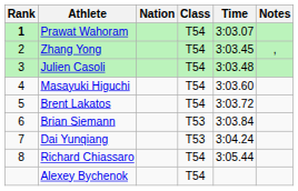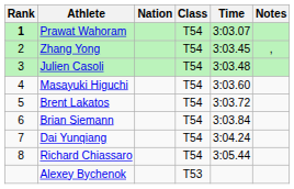 <table class="wikitable sortable" style="text-align:center">
 <tr>
 <th>Rank</th>
 <th>Athlete</th>
 <th>Nation</th>
 <th>Class</th>
 <th>Time</th>
 <th>Notes</th>
 </tr>
 <tr bgcolor=bbf3bb>
 <td><strong>1</strong></td>
 <td align=left><a href='#'>Prawat Wahoram</a></td>
 <td align=left></td>
 <td>T54</td>
 <td>3:03.07</td>
 <td></td>
 </tr>
 <tr bgcolor=bbf3bb>
 <td>2</td>
 <td align=left><a href='#'>Zhang Yong</a></td>
 <td align=left></td>
 <td>T54</td>
 <td>3:03.45</td>
 <td>, </td>
 </tr>
 <tr bgcolor=bbf3bb>
 <td>3</td>
 <td align=left><a href='#'>Julien Casoli</a></td>
 <td align=left></td>
 <td>T54</td>
 <td>3:03.48</td>
 <td></td>
 </tr>
 <tr>
 <td>4</td>
 <td align=left><a href='#'>Masayuki Higuchi</a></td>
 <td align=left></td>
 <td>T54</td>
 <td>3:03.60</td>
 <td></td>
 </tr>
 <tr>
 <td>5</td>
 <td align=left><a href='#'>Brent Lakatos</a></td>
 <td align=left></td>
 <td>T54</td>
 <td>3:03.72</td>
 <td></td>
 </tr>
 <tr>
 <td>6</td>
 <td align=left><a href='#'>Brian Siemann</a></td>
 <td align=left></td>
-<td>T53</td>
+<td>T54</td>
 <td>3:03.84</td>
 <td></td>
 </tr>
 <tr>
 <td>7</td>
 <td align=left><a href='#'>Dai Yunqiang</a></td>
 <td align=left></td>
-<td>T53</td>
+<td>T54</td>
 <td>3:04.24</td>
 <td></td>
 </tr>
 <tr>
 <td>8</td>
 <td align=left><a href='#'>Richard Chiassaro</a></td>
 <td align=left></td>
 <td>T54</td>
 <td>3:05.44</td>
 <td></td>
 </tr>
 <tr>
 <td></td>
 <td align=left><a href='#'>Alexey Bychenok</a></td>
 <td align=left></td>
-<td>T54</td>
+<td>T53</td>
 <td></td>
 <td></td>
 </tr>
 </table>
